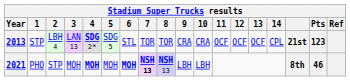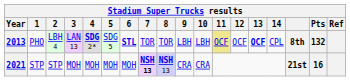 <table class="wikitable" style="text-align:center; font-size:80%">
 <tr>
 <th colspan=45><a href='#'>Stadium Super Trucks</a> results</th>
 </tr>
 <tr>
 <th>Year</th>
 <th>1</th>
 <th>2</th>
 <th>3</th>
 <th>4</th>
 <th>5</th>
 <th>6</th>
 <th>7</th>
 <th>8</th>
 <th>9</th>
 <th>10</th>
 <th>11</th>
 <th>12</th>
 <th>13</th>
 <th>14</th>
 <th></th>
 <th>Pts</th>
 <th>Ref</th>
 </tr>
 <tr>
 <th><a href='#'>2013</a></th>
-<td><a href='#'>STP</a></td>
+<td><a href='#'>PHO</a></td>
 <td style="background:#DFFFDF;"><a href='#'>LBH</a><br><small>4</small></td>
 <td style="background:#EFCFFF;"><a href='#'>LAN</a><br><small>13</small></td>
 <td style="background:#DFDFDF;"><strong><a href='#'>SDG</a></strong><br><small>2*</small></td>
 <td style="background:#DFFFDF;"><a href='#'>SDG</a><br><small>5</small></td>
-<td><a href='#'>STL</a></td>
+<td><strong><a href='#'>STL</a></strong></td>
 <td><a href='#'>TOR</a></td>
 <td><a href='#'>TOR</a></td>
-<td><a href='#'>CRA</a></td>
-<td><a href='#'>CRA</a></td>
+<td><a href='#'>LBH</a></td>
+<td><a href='#'>LBH</a></td>
+<td style="background: khaki;"><a href='#'>OCF</a></td>
 <td><a href='#'>OCF</a></td>
-<td><a href='#'>OCF</a></td>
-<td><a href='#'>OCF</a></td>
+<td><strong><a href='#'>OCF</a></strong></td>
 <td><a href='#'>CPL</a></td>
-<th>21st</th>
-<th>123</th>
+<th>8th</th>
+<th>132</th>
 <th></th>
 </tr>
 <tr>
 <th><a href='#'>2021</a></th>
-<td><a href='#'>PHO</a></td>
+<td><a href='#'>STP</a></td>
 <td><a href='#'>STP</a></td>
 <td><a href='#'>MOH</a></td>
-<td><strong><a href='#'>MOH</a></strong></td>
 <td><a href='#'>MOH</a></td>
-<td><strong><a href='#'>MOH</a></strong></td>
+<td><a href='#'>MOH</a></td>
+<td><a href='#'>MOH</a></td>
 <td style="background:#EFCFFF;"><strong><a href='#'>NSH</a><br><small>13</small></strong></td>
 <td style="background:#CFCFFF;"><strong><a href='#'>NSH</a></strong><br><small>13</small></td>
-<td><a href='#'>LBH</a></td>
-<td><a href='#'>LBH</a></td>
+<td><a href='#'>CRA</a></td>
+<td><a href='#'>CRA</a></td>
 <td colspan=4></td>
-<th>8th</th>
-<th>46</th>
+<th>21st</th>
+<th>16</th>
 <th></th>
 </tr>
 </table>
